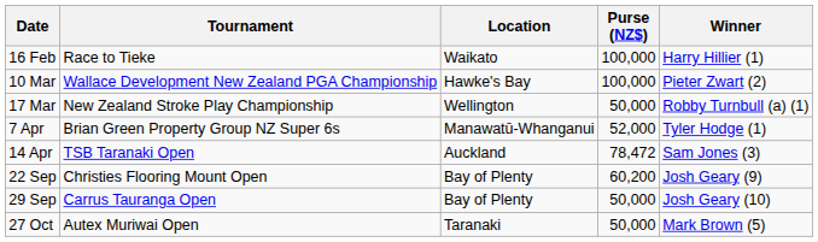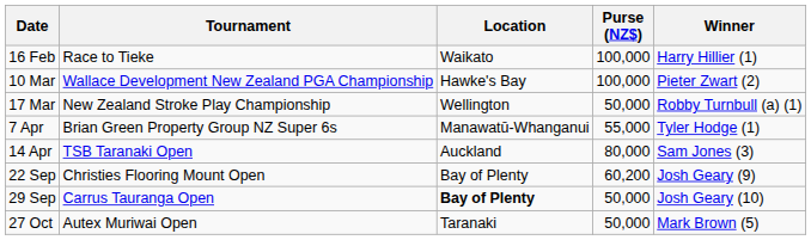 <table class="wikitable" style="font-size:95%">
 <tr>
 <th>Date</th>
 <th>Tournament</th>
 <th>Location</th>
 <th>Purse<br>(<a href='#'>NZ$</a>)</th>
 <th>Winner</th>
 </tr>
 <tr>
 <td>16 Feb</td>
 <td>Race to Tieke</td>
 <td>Waikato</td>
 <td align=right>100,000</td>
 <td> <a href='#'>Harry Hillier</a> (1)</td>
 </tr>
 <tr>
 <td>10 Mar</td>
 <td><a href='#'>Wallace Development New Zealand PGA Championship</a></td>
 <td>Hawke's Bay</td>
 <td align=right>100,000</td>
 <td> <a href='#'>Pieter Zwart</a> (2)</td>
 </tr>
 <tr>
 <td>17 Mar</td>
 <td>New Zealand Stroke Play Championship</td>
 <td>Wellington</td>
 <td align=right>50,000</td>
 <td> <a href='#'>Robby Turnbull</a> (a) (1)</td>
 </tr>
 <tr>
 <td>7 Apr</td>
 <td>Brian Green Property Group NZ Super 6s</td>
 <td>Manawatū-Whanganui</td>
-<td align=right>52,000</td>
+<td align=right>55,000</td>
 <td> <a href='#'>Tyler Hodge</a> (1)</td>
 </tr>
 <tr>
 <td>14 Apr</td>
 <td><a href='#'>TSB Taranaki Open</a></td>
 <td>Auckland</td>
-<td align=right>78,472</td>
+<td align=right>80,000</td>
 <td> <a href='#'>Sam Jones</a> (3)</td>
 </tr>
 <tr>
 <td>22 Sep</td>
 <td>Christies Flooring Mount Open</td>
 <td>Bay of Plenty</td>
 <td align=right>60,200</td>
 <td> <a href='#'>Josh Geary</a> (9)</td>
 </tr>
 <tr>
 <td>29 Sep</td>
 <td><a href='#'>Carrus Tauranga Open</a></td>
-<td>Bay of Plenty</td>
+<td><strong>Bay of Plenty</strong></td>
 <td align=right>50,000</td>
 <td> <a href='#'>Josh Geary</a> (10)</td>
 </tr>
 <tr>
 <td>27 Oct</td>
 <td>Autex Muriwai Open</td>
 <td>Taranaki</td>
 <td align=right>50,000</td>
 <td> <a href='#'>Mark Brown</a> (5)</td>
 </tr>
 </table>
